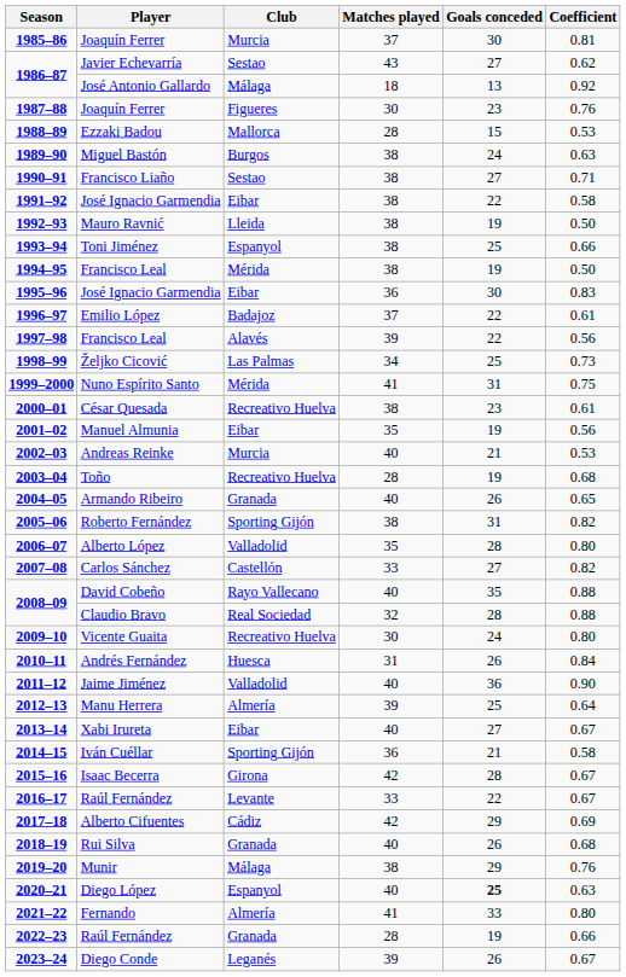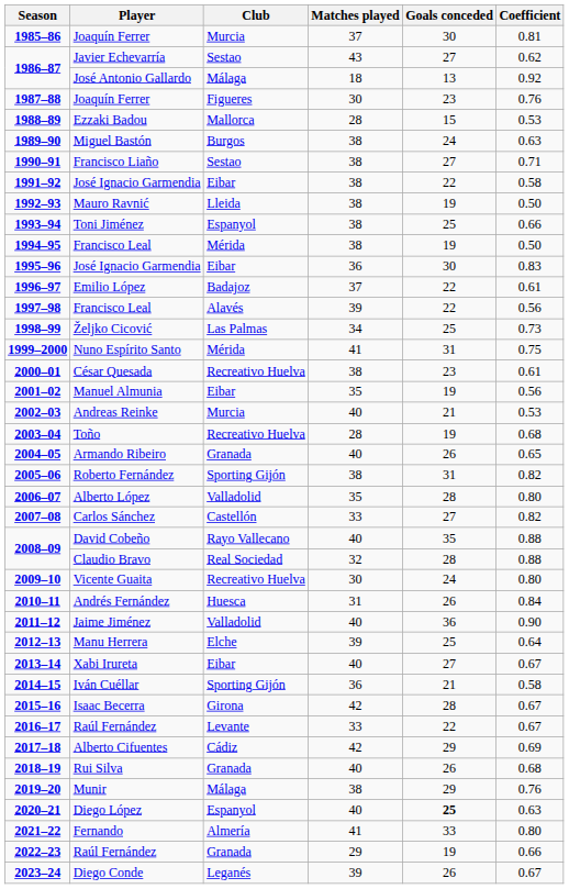 <table class="wikitable">
 <tr>
 <th>Season</th>
 <th>Player</th>
 <th>Club</th>
 <th>Matches played</th>
 <th>Goals conceded</th>
 <th>Coefficient</th>
 </tr>
 <tr>
 <td align=center><strong><a href='#'>1985–86</a></strong></td>
 <td> <a href='#'>Joaquín Ferrer</a></td>
 <td><a href='#'>Murcia</a></td>
 <td align=center>37</td>
 <td align=center>30</td>
 <td align=center>0.81</td>
 </tr>
 <tr>
 <td rowspan="2" align=center><strong><a href='#'>1986–87</a></strong></td>
 <td> <a href='#'>Javier Echevarría</a></td>
 <td><a href='#'>Sestao</a></td>
 <td align=center>43</td>
 <td align=center>27</td>
 <td align=center>0.62</td>
 </tr>
 <tr>
 <td> <a href='#'>José Antonio Gallardo</a></td>
 <td><a href='#'>Málaga</a></td>
 <td align=center>18</td>
 <td align=center>13</td>
 <td align=center>0.92</td>
 </tr>
 <tr>
 <td align=center><strong><a href='#'>1987–88</a></strong></td>
 <td> <a href='#'>Joaquín Ferrer</a></td>
 <td><a href='#'>Figueres</a></td>
 <td align=center>30</td>
 <td align=center>23</td>
 <td align=center>0.76</td>
 </tr>
 <tr>
 <td align=center><strong><a href='#'>1988–89</a></strong></td>
 <td> <a href='#'>Ezzaki Badou</a></td>
 <td><a href='#'>Mallorca</a></td>
 <td align=center>28</td>
 <td align=center>15</td>
 <td align=center>0.53</td>
 </tr>
 <tr>
 <td align=center><strong><a href='#'>1989–90</a></strong></td>
 <td> <a href='#'>Miguel Bastón</a></td>
 <td><a href='#'>Burgos</a></td>
 <td align=center>38</td>
 <td align=center>24</td>
 <td align=center>0.63</td>
 </tr>
 <tr>
 <td align=center><strong><a href='#'>1990–91</a></strong></td>
 <td> <a href='#'>Francisco Liaño</a></td>
 <td><a href='#'>Sestao</a></td>
 <td align=center>38</td>
 <td align=center>27</td>
 <td align=center>0.71</td>
 </tr>
 <tr>
 <td align=center><strong><a href='#'>1991–92</a></strong></td>
 <td> <a href='#'>José Ignacio Garmendia</a></td>
 <td><a href='#'>Eibar</a></td>
 <td align=center>38</td>
 <td align=center>22</td>
 <td align=center>0.58</td>
 </tr>
 <tr>
 <td align=center><strong><a href='#'>1992–93</a></strong></td>
 <td> <a href='#'>Mauro Ravnić</a></td>
 <td><a href='#'>Lleida</a></td>
 <td align=center>38</td>
 <td align=center>19</td>
 <td align=center>0.50</td>
 </tr>
 <tr>
 <td align=center><strong><a href='#'>1993–94</a></strong></td>
 <td> <a href='#'>Toni Jiménez</a></td>
 <td><a href='#'>Espanyol</a></td>
 <td align=center>38</td>
 <td align=center>25</td>
 <td align=center>0.66</td>
 </tr>
 <tr>
 <td align=center><strong><a href='#'>1994–95</a></strong></td>
 <td> <a href='#'>Francisco Leal</a></td>
 <td><a href='#'>Mérida</a></td>
 <td align=center>38</td>
 <td align=center>19</td>
 <td align=center>0.50</td>
 </tr>
 <tr>
 <td align=center><strong><a href='#'>1995–96</a></strong></td>
 <td> <a href='#'>José Ignacio Garmendia</a></td>
 <td><a href='#'>Eibar</a></td>
 <td align=center>36</td>
 <td align=center>30</td>
 <td align=center>0.83</td>
 </tr>
 <tr>
 <td align=center><strong><a href='#'>1996–97</a></strong></td>
 <td> <a href='#'>Emilio López</a></td>
 <td><a href='#'>Badajoz</a></td>
 <td align=center>37</td>
 <td align=center>22</td>
 <td align=center>0.61</td>
 </tr>
 <tr>
 <td align=center><strong><a href='#'>1997–98</a></strong></td>
 <td> <a href='#'>Francisco Leal</a></td>
 <td><a href='#'>Alavés</a></td>
 <td align=center>39</td>
 <td align=center>22</td>
 <td align=center>0.56</td>
 </tr>
 <tr>
 <td align=center><strong><a href='#'>1998–99</a></strong></td>
 <td> <a href='#'>Željko Cicović</a></td>
 <td><a href='#'>Las Palmas</a></td>
 <td align=center>34</td>
 <td align=center>25</td>
 <td align=center>0.73</td>
 </tr>
 <tr>
 <td align=center><strong><a href='#'>1999–2000</a></strong></td>
 <td> <a href='#'>Nuno Espírito Santo</a></td>
 <td><a href='#'>Mérida</a></td>
 <td align=center>41</td>
 <td align=center>31</td>
 <td align=center>0.75</td>
 </tr>
 <tr>
 <td align=center><strong><a href='#'>2000–01</a></strong></td>
 <td> <a href='#'>César Quesada</a></td>
 <td><a href='#'>Recreativo Huelva</a></td>
 <td align=center>38</td>
 <td align=center>23</td>
 <td align=center>0.61</td>
 </tr>
 <tr>
 <td align=center><strong><a href='#'>2001–02</a></strong></td>
 <td> <a href='#'>Manuel Almunia</a></td>
 <td><a href='#'>Eibar</a></td>
 <td align=center>35</td>
 <td align=center>19</td>
 <td align=center>0.56</td>
 </tr>
 <tr>
 <td align=center><strong><a href='#'>2002–03</a></strong></td>
 <td> <a href='#'>Andreas Reinke</a></td>
 <td><a href='#'>Murcia</a></td>
 <td align=center>40</td>
 <td align=center>21</td>
 <td align=center>0.53</td>
 </tr>
 <tr>
 <td align=center><strong><a href='#'>2003–04</a></strong></td>
 <td> <a href='#'>Toño</a></td>
 <td><a href='#'>Recreativo Huelva</a></td>
 <td align=center>28</td>
 <td align=center>19</td>
 <td align=center>0.68</td>
 </tr>
 <tr>
 <td align=center><strong><a href='#'>2004–05</a></strong></td>
 <td> <a href='#'>Armando Ribeiro</a></td>
 <td><a href='#'>Granada</a></td>
 <td align=center>40</td>
 <td align=center>26</td>
 <td align=center>0.65</td>
 </tr>
 <tr>
 <td align=center><strong><a href='#'>2005–06</a></strong></td>
 <td> <a href='#'>Roberto Fernández</a></td>
 <td><a href='#'>Sporting Gijón</a></td>
 <td align=center>38</td>
 <td align=center>31</td>
 <td align=center>0.82</td>
 </tr>
 <tr>
 <td align=center><strong><a href='#'>2006–07</a></strong></td>
 <td> <a href='#'>Alberto López</a></td>
 <td><a href='#'>Valladolid</a></td>
 <td align=center>35</td>
 <td align=center>28</td>
 <td align=center>0.80</td>
 </tr>
 <tr>
 <td align=center><strong><a href='#'>2007–08</a></strong></td>
 <td> <a href='#'>Carlos Sánchez</a></td>
 <td><a href='#'>Castellón</a></td>
 <td align=center>33</td>
 <td align=center>27</td>
 <td align=center>0.82</td>
 </tr>
 <tr>
 <td rowspan="2" align=center><strong><a href='#'>2008–09</a></strong></td>
 <td> <a href='#'>David Cobeño</a></td>
 <td><a href='#'>Rayo Vallecano</a></td>
 <td align=center>40</td>
 <td align=center>35</td>
 <td align=center>0.88</td>
 </tr>
 <tr>
 <td> <a href='#'>Claudio Bravo</a></td>
 <td><a href='#'>Real Sociedad</a></td>
 <td align=center>32</td>
 <td align=center>28</td>
 <td align=center>0.88</td>
 </tr>
 <tr>
 <td align=center><strong><a href='#'>2009–10</a></strong></td>
 <td> <a href='#'>Vicente Guaita</a></td>
 <td><a href='#'>Recreativo Huelva</a></td>
 <td align=center>30</td>
 <td align=center>24</td>
 <td align=center>0.80</td>
 </tr>
 <tr>
 <td align=center><strong><a href='#'>2010–11</a></strong></td>
 <td> <a href='#'>Andrés Fernández</a></td>
 <td><a href='#'>Huesca</a></td>
 <td align=center>31</td>
 <td align=center>26</td>
 <td align=center>0.84</td>
 </tr>
 <tr>
 <td align=center><strong><a href='#'>2011–12</a></strong></td>
 <td> <a href='#'>Jaime Jiménez</a></td>
 <td><a href='#'>Valladolid</a></td>
 <td align=center>40</td>
 <td align=center>36</td>
 <td align=center>0.90</td>
 </tr>
 <tr>
 <td align=center><strong><a href='#'>2012–13</a></strong></td>
 <td> <a href='#'>Manu Herrera</a></td>
-<td><a href='#'>Almería</a></td>
+<td><a href='#'>Elche</a></td>
 <td align=center>39</td>
 <td align=center>25</td>
 <td align=center>0.64</td>
 </tr>
 <tr>
 <td align=center><strong><a href='#'>2013–14</a></strong></td>
 <td> <a href='#'>Xabi Irureta</a></td>
 <td><a href='#'>Eibar</a></td>
 <td align=center>40</td>
 <td align=center>27</td>
 <td align=center>0.67</td>
 </tr>
 <tr>
 <td align=center><strong><a href='#'>2014–15</a></strong></td>
 <td> <a href='#'>Iván Cuéllar</a></td>
 <td><a href='#'>Sporting Gijón</a></td>
 <td align=center>36</td>
 <td align=center>21</td>
 <td align=center>0.58</td>
 </tr>
 <tr>
 <td align=center><strong><a href='#'>2015–16</a></strong></td>
 <td> <a href='#'>Isaac Becerra</a></td>
 <td><a href='#'>Girona</a></td>
 <td align=center>42</td>
 <td align=center>28</td>
 <td align=center>0.67</td>
 </tr>
 <tr>
 <td align=center><strong><a href='#'>2016–17</a></strong></td>
 <td> <a href='#'>Raúl Fernández</a></td>
 <td><a href='#'>Levante</a></td>
 <td align=center>33</td>
 <td align=center>22</td>
 <td align=center>0.67</td>
 </tr>
 <tr>
 <td align=center><strong><a href='#'>2017–18</a></strong></td>
 <td> <a href='#'>Alberto Cifuentes</a></td>
 <td><a href='#'>Cádiz</a></td>
 <td align=center>42</td>
 <td align=center>29</td>
 <td align=center>0.69</td>
 </tr>
 <tr>
 <td align=center><strong><a href='#'>2018–19</a></strong></td>
 <td> <a href='#'>Rui Silva</a></td>
 <td><a href='#'>Granada</a></td>
 <td align=center>40</td>
 <td align=center>26</td>
 <td align=center>0.68</td>
 </tr>
 <tr>
 <td align=center><strong><a href='#'>2019–20</a></strong></td>
 <td> <a href='#'>Munir</a></td>
 <td><a href='#'>Málaga</a></td>
 <td align=center>38</td>
 <td align=center>29</td>
 <td align=center>0.76</td>
 </tr>
 <tr>
 <td align=center><strong><a href='#'>2020–21</a></strong></td>
 <td> <a href='#'>Diego López</a></td>
 <td><a href='#'>Espanyol</a></td>
 <td align=center>40</td>
 <td align=center><strong>25</strong></td>
 <td align=center>0.63</td>
 </tr>
 <tr>
 <td align=center><strong><a href='#'>2021–22</a></strong></td>
 <td> <a href='#'>Fernando</a></td>
 <td><a href='#'>Almería</a></td>
 <td align=center>41</td>
 <td align=center>33</td>
 <td align=center>0.80</td>
 </tr>
 <tr>
 <td align=center><strong><a href='#'>2022–23</a></strong></td>
 <td> <a href='#'>Raúl Fernández</a></td>
 <td><a href='#'>Granada</a></td>
-<td align=center>28</td>
+<td align=center>29</td>
 <td align=center>19</td>
 <td align=center>0.66</td>
 </tr>
 <tr>
 <td align=center><strong><a href='#'>2023–24</a></strong></td>
 <td> <a href='#'>Diego Conde</a></td>
 <td><a href='#'>Leganés</a></td>
 <td align=center>39</td>
 <td align=center>26</td>
 <td align=center>0.67</td>
 </tr>
 </table>
